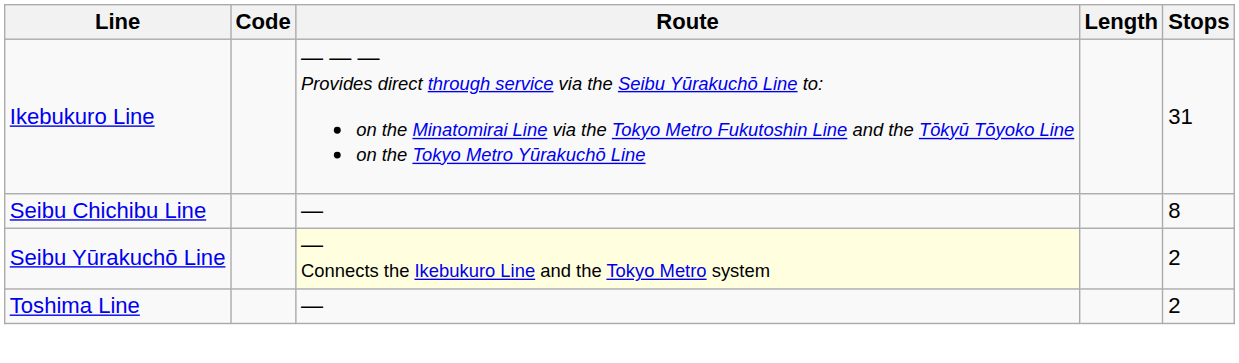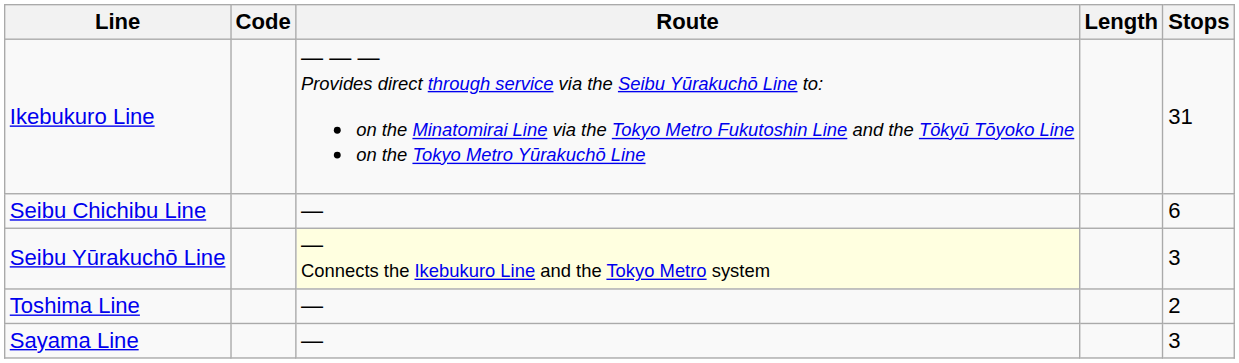 <table class="wikitable">
 <tr>
 <th>Line</th>
 <th>Code</th>
 <th>Route</th>
 <th>Length</th>
 <th>Stops</th>
 </tr>
 <tr>
 <td><a href='#'>Ikebukuro Line</a></td>
 <td></td>
 <td> —  —  — <br><small><em>Provides direct <a href='#'>through service</a> via the <a href='#'>Seibu Yūrakuchō Line</a> to:</em></small><ul><li><small><em> on the <a href='#'>Minatomirai Line</a> via the <a href='#'>Tokyo Metro Fukutoshin Line</a> and the <a href='#'>Tōkyū Tōyoko Line</a></em></small></li><li><small><em> on the <a href='#'>Tokyo Metro Yūrakuchō Line</a></em></small></li></ul></td>
 <td></td>
 <td>31</td>
 </tr>
 <tr>
 <td><a href='#'>Seibu Chichibu Line</a></td>
 <td></td>
 <td> — </td>
 <td></td>
-<td>8</td>
+<td>6</td>
 </tr>
 <tr>
 <td><a href='#'>Seibu Yūrakuchō Line</a></td>
 <td></td>
 <td style="background: lightyellow;"> — <br><small>Connects the <a href='#'>Ikebukuro Line</a> and the <a href='#'>Tokyo Metro</a> system</small></td>
 <td></td>
-<td>2</td>
+<td>3</td>
 </tr>
 <tr>
 <td><a href='#'>Toshima Line</a></td>
 <td></td>
 <td> — </td>
 <td></td>
 <td>2</td>
 </tr>
+<tr>
+<td><a href='#'>Sayama Line</a></td>
+<td></td>
+<td> — </td>
+<td></td>
+<td>3</td>
+</tr>
 </table>
